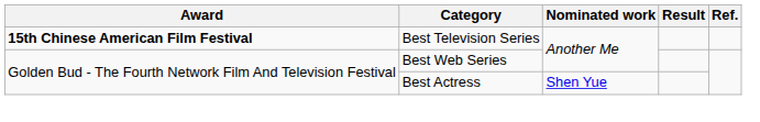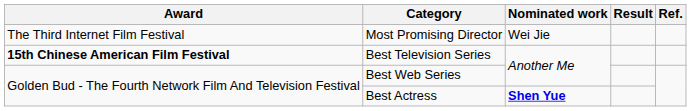 <table class="wikitable">
 <tr>
 <th>Award</th>
 <th>Category</th>
 <th>Nominated work</th>
 <th>Result</th>
 <th>Ref.</th>
+</tr>
+<tr>
+<td>The Third Internet Film Festival</td>
+<td>Most Promising Director</td>
+<td>Wei Jie</td>
+<td></td>
+<td></td>
 </tr>
 <tr>
 <td><strong>15th Chinese American Film Festival</strong></td>
 <td>Best Television Series</td>
 <td rowspan=2><em>Another Me</em></td>
 <td></td>
 <td></td>
 </tr>
 <tr>
 <td rowspan=2>Golden Bud - The Fourth Network Film And Television Festival</td>
 <td>Best Web Series</td>
 <td></td>
 <td rowspan=2></td>
 </tr>
 <tr>
 <td>Best Actress</td>
-<td><a href='#'>Shen Yue</a></td>
+<td><strong><a href='#'>Shen Yue</a></strong></td>
 <td></td>
 </tr>
 </table>
